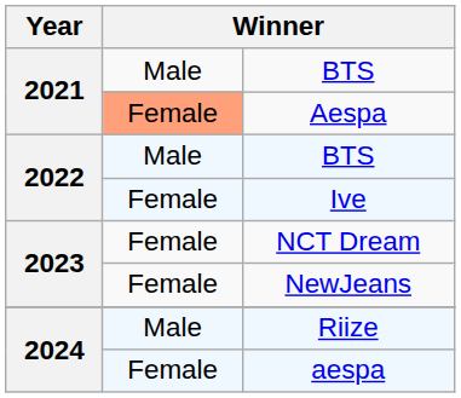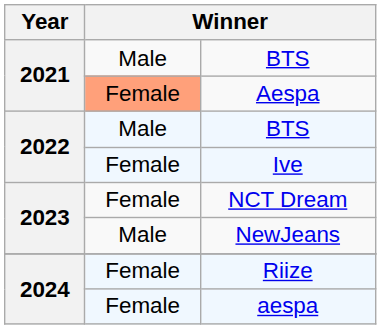 <table class="wikitable plainrowheaders" style="text-align: center">
 <tr>
 <th scope="col" width="50">Year</th>
 <th scope="col" width="200" colspan="2">Winner</th>
 </tr>
 <tr>
 <th scope="row" style="text-align:center;" rowspan=2>2021</th>
 <td>Male</td>
 <td><a href='#'>BTS</a></td>
 </tr>
 <tr>
 <td style="background: lightsalmon;">Female</td>
 <td><a href='#'>Aespa</a></td>
 </tr>
 <tr style="background:#F0F8FF">
 <th scope="row" style="text-align:center;" rowspan=2>2022</th>
 <td>Male</td>
 <td><a href='#'>BTS</a></td>
 </tr>
 <tr style="background:#F0F8FF">
 <td>Female</td>
 <td><a href='#'>Ive</a></td>
 </tr>
 <tr>
 <th scope="row" style="text-align:center;" rowspan=2>2023</th>
 <td>Female</td>
 <td><a href='#'>NCT Dream</a></td>
 </tr>
 <tr>
-<td>Female</td>
+<td>Male</td>
 <td><a href='#'>NewJeans</a></td>
 </tr>
 <tr>
 </tr>
 <tr style="background:#F0F8FF">
 <th scope="row" style="text-align:center;" rowspan=2>2024</th>
-<td>Male</td>
+<td>Female</td>
 <td><a href='#'>Riize</a></td>
 </tr>
 <tr style="background:#F0F8FF">
 <td>Female</td>
 <td><a href='#'>aespa</a></td>
 </tr>
 </table>
